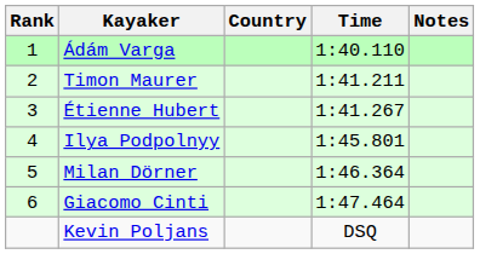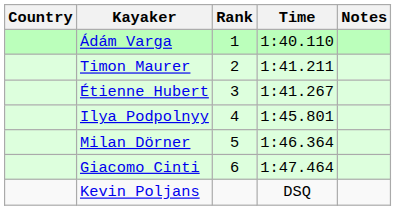 <table class="wikitable" style="text-align:center">
 <tr>
+<th>Country</th>
+<th>Kayaker</th>
 <th>Rank</th>
-<th>Kayaker</th>
-<th>Country</th>
 <th>Time</th>
 <th>Notes</th>
 </tr>
 <tr bgcolor=bbffbb>
+<td align=left></td>
+<td align=left><a href='#'>Ádám Varga</a></td>
 <td>1</td>
-<td align=left><a href='#'>Ádám Varga</a></td>
-<td align=left></td>
 <td>1:40.110</td>
 <td></td>
 </tr>
 <tr bgcolor=ddffdd>
+<td align=left></td>
+<td align=left><a href='#'>Timon Maurer</a></td>
 <td>2</td>
-<td align=left><a href='#'>Timon Maurer</a></td>
-<td align=left></td>
 <td>1:41.211</td>
 <td></td>
 </tr>
 <tr bgcolor=ddffdd>
+<td align=left></td>
+<td align=left><a href='#'>Étienne Hubert</a></td>
 <td>3</td>
-<td align=left><a href='#'>Étienne Hubert</a></td>
-<td align=left></td>
 <td>1:41.267</td>
 <td></td>
 </tr>
 <tr bgcolor=ddffdd>
+<td align=left></td>
+<td align=left><a href='#'>Ilya Podpolnyy</a></td>
 <td>4</td>
-<td align=left><a href='#'>Ilya Podpolnyy</a></td>
-<td align=left></td>
 <td>1:45.801</td>
 <td></td>
 </tr>
 <tr bgcolor=ddffdd>
+<td align=left></td>
+<td align=left><a href='#'>Milan Dörner</a></td>
 <td>5</td>
-<td align=left><a href='#'>Milan Dörner</a></td>
-<td align=left></td>
 <td>1:46.364</td>
 <td></td>
 </tr>
 <tr bgcolor=ddffdd>
+<td align=left></td>
+<td align=left><a href='#'>Giacomo Cinti</a></td>
 <td>6</td>
-<td align=left><a href='#'>Giacomo Cinti</a></td>
-<td align=left></td>
 <td>1:47.464</td>
 <td></td>
 </tr>
 <tr>
+<td align=left></td>
+<td align=left><a href='#'>Kevin Poljans</a></td>
 <td></td>
-<td align=left><a href='#'>Kevin Poljans</a></td>
-<td align=left></td>
 <td>DSQ</td>
 <td></td>
 </tr>
 </table>
